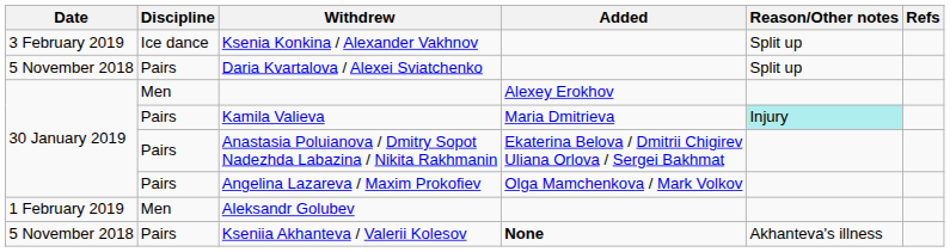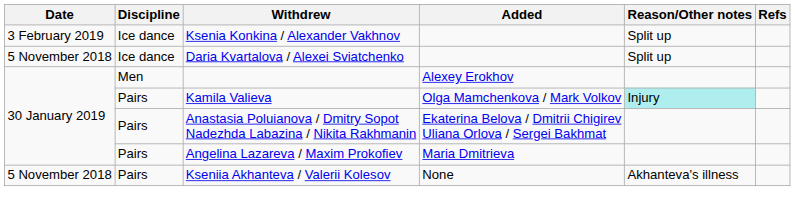 <table class="wikitable sortable">
 <tr>
 <th>Date</th>
 <th>Discipline</th>
 <th>Withdrew</th>
 <th>Added</th>
 <th>Reason/Other notes</th>
 <th>Refs</th>
 </tr>
 <tr>
 <td>3 February 2019</td>
 <td>Ice dance</td>
 <td><a href='#'>Ksenia Konkina</a> / <a href='#'>Alexander Vakhnov</a></td>
 <td></td>
 <td>Split up</td>
 <td></td>
 </tr>
 <tr>
 <td>5 November 2018</td>
-<td>Pairs</td>
+<td>Ice dance</td>
 <td><a href='#'>Daria Kvartalova</a> / <a href='#'>Alexei Sviatchenko</a></td>
 <td></td>
 <td>Split up</td>
 <td></td>
 </tr>
 <tr>
 <td rowspan=4>30 January 2019</td>
 <td>Men</td>
 <td></td>
 <td><a href='#'>Alexey Erokhov</a></td>
 <td></td>
 <td></td>
 </tr>
 <tr>
 <td>Pairs</td>
 <td><a href='#'>Kamila Valieva</a></td>
-<td><a href='#'>Maria Dmitrieva</a></td>
+<td><a href='#'>Olga Mamchenkova</a> / <a href='#'>Mark Volkov</a></td>
 <td style="background: paleturquoise;">Injury</td>
 <td></td>
 </tr>
 <tr>
 <td>Pairs</td>
 <td><a href='#'>Anastasia Poluianova</a> / <a href='#'>Dmitry Sopot</a> <br> <a href='#'>Nadezhda Labazina</a> / <a href='#'>Nikita Rakhmanin</a></td>
 <td><a href='#'>Ekaterina Belova</a> / <a href='#'>Dmitrii Chigirev</a> <br> <a href='#'>Uliana Orlova</a> / <a href='#'>Sergei Bakhmat</a></td>
 <td></td>
 <td></td>
 </tr>
 <tr>
 <td>Pairs</td>
 <td><a href='#'>Angelina Lazareva</a> / <a href='#'>Maxim Prokofiev</a></td>
-<td><a href='#'>Olga Mamchenkova</a> / <a href='#'>Mark Volkov</a></td>
-<td></td>
-<td></td>
-</tr>
-<tr>
-<td>1 February 2019</td>
-<td>Men</td>
-<td><a href='#'>Aleksandr Golubev</a></td>
-<td></td>
+<td><a href='#'>Maria Dmitrieva</a></td>
 <td></td>
 <td></td>
 </tr>
 <tr>
 <td>5 November 2018</td>
 <td>Pairs</td>
 <td><a href='#'>Kseniia Akhanteva</a> / <a href='#'>Valerii Kolesov</a></td>
-<td><strong>None</strong></td>
+<td>None</td>
 <td>Akhanteva's illness</td>
 <td></td>
 </tr>
 </table>
